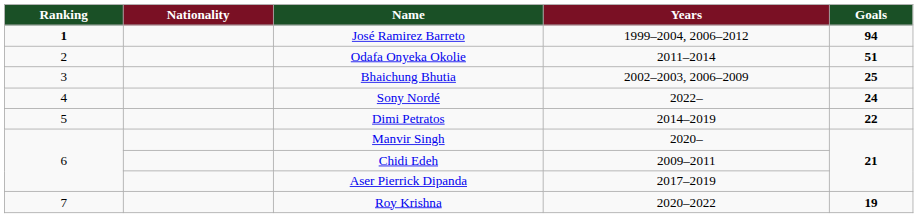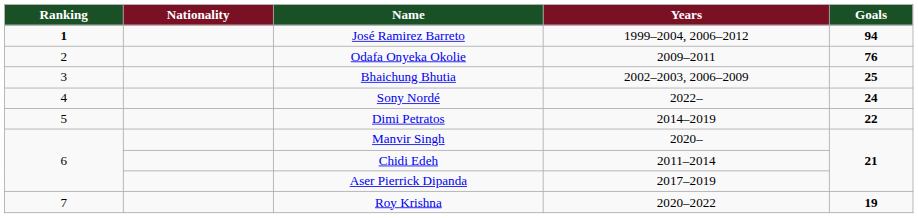 <table class="wikitable sortable" style=text-align:center;width:70%>
 <tr>
 <th style="background:#1A5026; color:white; text-align:center;">Ranking</th>
 <th style="background:#7A1024; color:white; text-align:center;">Nationality</th>
 <th style="background:#1A5026; color:white; text-align:center;">Name</th>
 <th style="background:#7A1024; color:white; text-align:center;">Years</th>
 <th style="background:#1A5026; color:white; text-align:center;">Goals</th>
 </tr>
 <tr>
 <td><strong>1</strong></td>
 <td align=left></td>
 <td><a href='#'>José Ramirez Barreto</a></td>
 <td>1999–2004, 2006–2012</td>
 <td><strong>94</strong></td>
 </tr>
 <tr>
 <td>2</td>
 <td align=left></td>
 <td><a href='#'>Odafa Onyeka Okolie</a></td>
-<td>2011–2014</td>
-<td><strong>51</strong></td>
+<td>2009–2011</td>
+<td><strong>76</strong></td>
 </tr>
 <tr>
 <td rowspan=1>3</td>
 <td align=left></td>
 <td><a href='#'>Bhaichung Bhutia</a></td>
 <td>2002–2003, 2006–2009</td>
 <td><strong>25</strong></td>
 </tr>
 <tr>
 <td>4</td>
 <td align=left></td>
 <td><a href='#'>Sony Nordé</a></td>
 <td>2022–</td>
 <td><strong>24</strong></td>
 </tr>
 <tr>
 <td>5</td>
 <td align=left></td>
 <td><a href='#'>Dimi Petratos</a></td>
 <td>2014–2019</td>
 <td><strong>22</strong></td>
 </tr>
 <tr>
 <td rowspan=3>6</td>
 <td align=left></td>
 <td><a href='#'>Manvir Singh</a></td>
 <td>2020–</td>
 <td rowspan="3"><strong>21</strong></td>
 </tr>
 <tr>
 <td align=left></td>
 <td><a href='#'>Chidi Edeh</a></td>
-<td>2009–2011</td>
+<td>2011–2014</td>
 </tr>
 <tr>
 <td align=left></td>
 <td><a href='#'>Aser Pierrick Dipanda</a></td>
 <td>2017–2019</td>
 </tr>
 <tr>
 <td>7</td>
 <td align=left></td>
 <td><a href='#'>Roy Krishna</a></td>
 <td>2020–2022</td>
 <td><strong>19</strong></td>
 </tr>
 </table>
